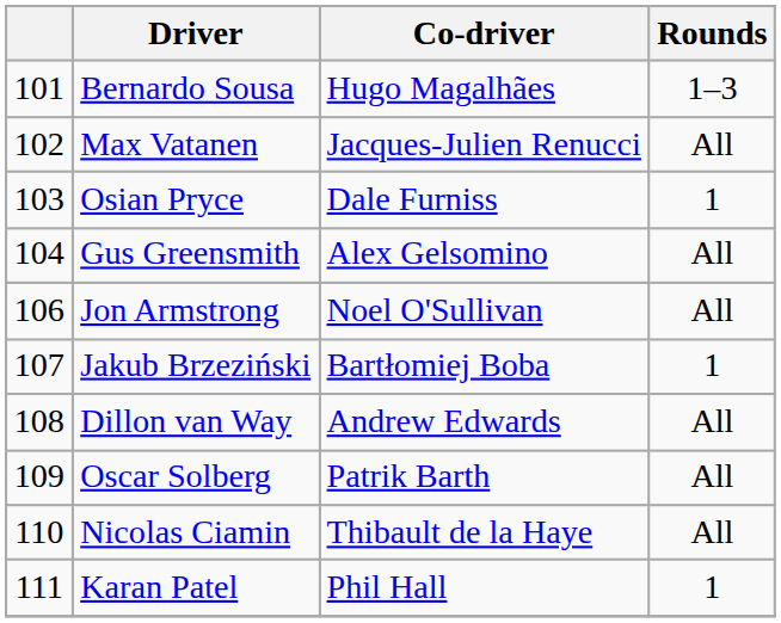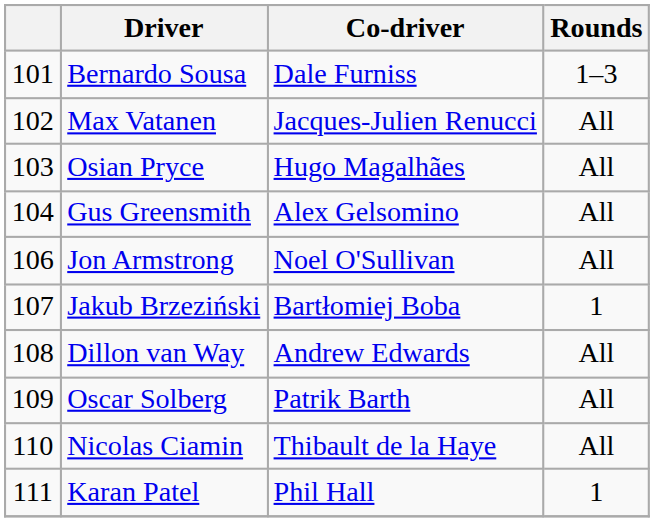 <table class="wikitable" style="font-size: 85%">
 <tr>
 <th></th>
 <th>Driver</th>
 <th>Co-driver</th>
 <th>Rounds</th>
 </tr>
 <tr>
 <td align="center">101</td>
 <td> <a href='#'>Bernardo Sousa</a></td>
-<td> <a href='#'>Hugo Magalhães</a></td>
+<td> <a href='#'>Dale Furniss</a></td>
 <td align="center">1–3</td>
 </tr>
 <tr>
 <td align="center">102</td>
 <td> <a href='#'>Max Vatanen</a></td>
 <td> <a href='#'>Jacques-Julien Renucci</a></td>
 <td align="center">All</td>
 </tr>
 <tr>
 <td align="center">103</td>
 <td> <a href='#'>Osian Pryce</a></td>
-<td> <a href='#'>Dale Furniss</a></td>
-<td align="center">1</td>
+<td> <a href='#'>Hugo Magalhães</a></td>
+<td align="center">All</td>
 </tr>
 <tr>
 <td align="center">104</td>
 <td> <a href='#'>Gus Greensmith</a></td>
 <td> <a href='#'>Alex Gelsomino</a></td>
 <td align="center">All</td>
 </tr>
 <tr>
 <td align="center">106</td>
 <td> <a href='#'>Jon Armstrong</a></td>
 <td> <a href='#'>Noel O'Sullivan</a></td>
 <td align="center">All</td>
 </tr>
 <tr>
 <td align="center">107</td>
 <td> <a href='#'>Jakub Brzeziński</a></td>
 <td> <a href='#'>Bartłomiej Boba</a></td>
 <td align="center">1</td>
 </tr>
 <tr>
 <td align="center">108</td>
 <td> <a href='#'>Dillon van Way</a></td>
 <td> <a href='#'>Andrew Edwards</a></td>
 <td align="center">All</td>
 </tr>
 <tr>
 <td align="center">109</td>
 <td> <a href='#'>Oscar Solberg</a></td>
 <td> <a href='#'>Patrik Barth</a></td>
 <td align="center">All</td>
 </tr>
 <tr>
 <td align="center">110</td>
 <td> <a href='#'>Nicolas Ciamin</a></td>
 <td> <a href='#'>Thibault de la Haye</a></td>
 <td align="center">All</td>
 </tr>
 <tr>
 <td align="center">111</td>
 <td> <a href='#'>Karan Patel</a></td>
 <td> <a href='#'>Phil Hall</a></td>
 <td align="center">1</td>
 </tr>
 <tr>
 </tr>
 </table>
